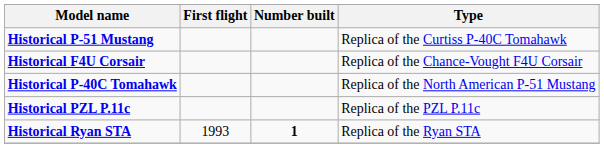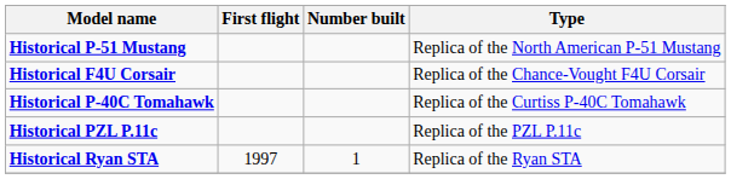 <table class="wikitable" align=center style="font-size:90%;">
 <tr>
 </tr>
 <tr style="background:#efefef;">
 <th>Model name</th>
 <th>First flight</th>
 <th>Number built</th>
 <th>Type</th>
 </tr>
 <tr>
 <td align=left><strong><a href='#'>Historical P-51 Mustang</a></strong></td>
 <td align=center></td>
 <td align=center></td>
-<td align=left>Replica of the <a href='#'>Curtiss P-40C Tomahawk</a></td>
+<td align=left>Replica of the <a href='#'>North American P-51 Mustang</a></td>
 </tr>
 <tr>
 <td align=left><strong><a href='#'>Historical F4U Corsair</a></strong></td>
 <td align=center></td>
 <td align=center></td>
 <td align=left>Replica of the <a href='#'>Chance-Vought F4U Corsair</a></td>
 </tr>
 <tr>
 <td align=left><strong><a href='#'>Historical P-40C Tomahawk</a></strong></td>
 <td align=center></td>
 <td align=center></td>
-<td align=left>Replica of the <a href='#'>North American P-51 Mustang</a></td>
+<td align=left>Replica of the <a href='#'>Curtiss P-40C Tomahawk</a></td>
 </tr>
 <tr>
 <td align=left><strong><a href='#'>Historical PZL P.11c</a></strong></td>
 <td align=center></td>
 <td align=center></td>
 <td align=left>Replica of the <a href='#'>PZL P.11c</a></td>
 </tr>
 <tr>
 <td align=left><strong><a href='#'>Historical Ryan STA</a></strong></td>
-<td align=center>1993</td>
-<td align=center><strong>1</strong></td>
+<td align=center>1997</td>
+<td align=center>1</td>
 <td align=left>Replica of the <a href='#'>Ryan STA</a></td>
 </tr>
 <tr>
 </tr>
 </table>
